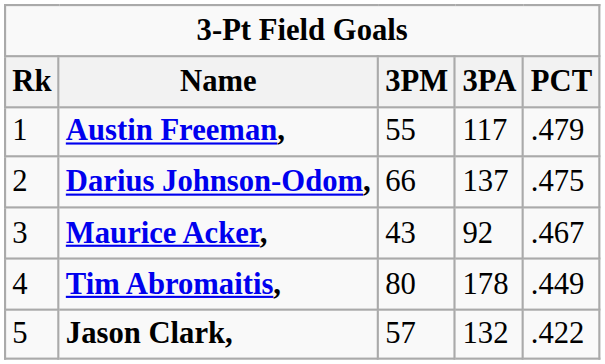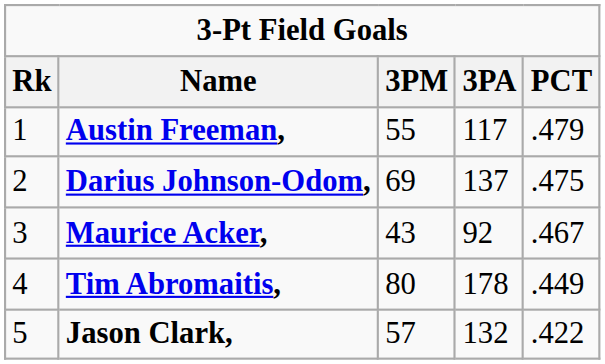 <table class="wikitable" style="white-space:nowrap; font-size:90%;">
 <tr>
 <td colspan=5 align=center><strong>3-Pt Field Goals</strong></td>
 </tr>
 <tr>
 <th>Rk</th>
 <th>Name</th>
 <th>3PM</th>
 <th>3PA</th>
 <th>PCT</th>
 </tr>
 <tr>
 <td>1</td>
 <td><strong><a href='#'>Austin Freeman</a>, </strong></td>
 <td>55</td>
 <td>117</td>
 <td>.479</td>
 </tr>
 <tr>
 <td>2</td>
 <td><strong><a href='#'>Darius Johnson-Odom</a>, </strong></td>
-<td>66</td>
+<td>69</td>
 <td>137</td>
 <td>.475</td>
 </tr>
 <tr>
 <td>3</td>
 <td><strong><a href='#'>Maurice Acker</a>, </strong></td>
 <td>43</td>
 <td>92</td>
 <td>.467</td>
 </tr>
 <tr>
 <td>4</td>
 <td><strong><a href='#'>Tim Abromaitis</a>, </strong></td>
 <td>80</td>
 <td>178</td>
 <td>.449</td>
 </tr>
 <tr>
 <td>5</td>
 <td><strong>Jason Clark, </strong></td>
 <td>57</td>
 <td>132</td>
 <td>.422</td>
 </tr>
 </table>
